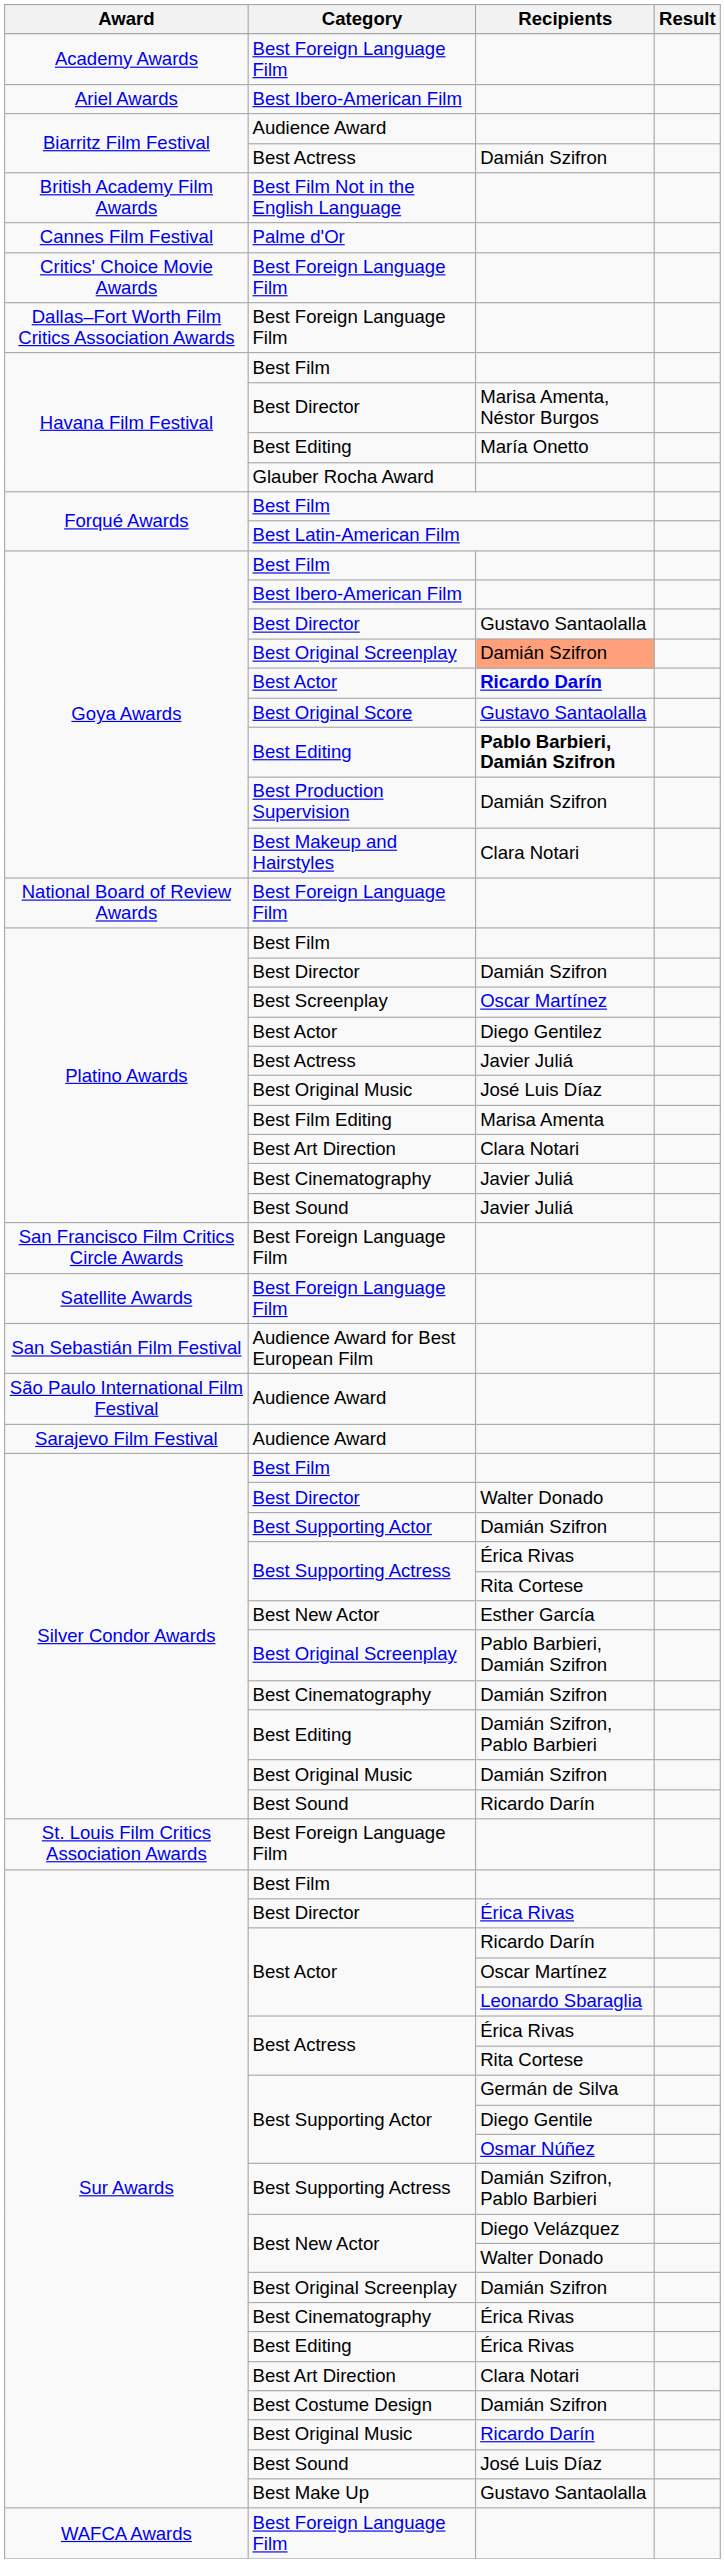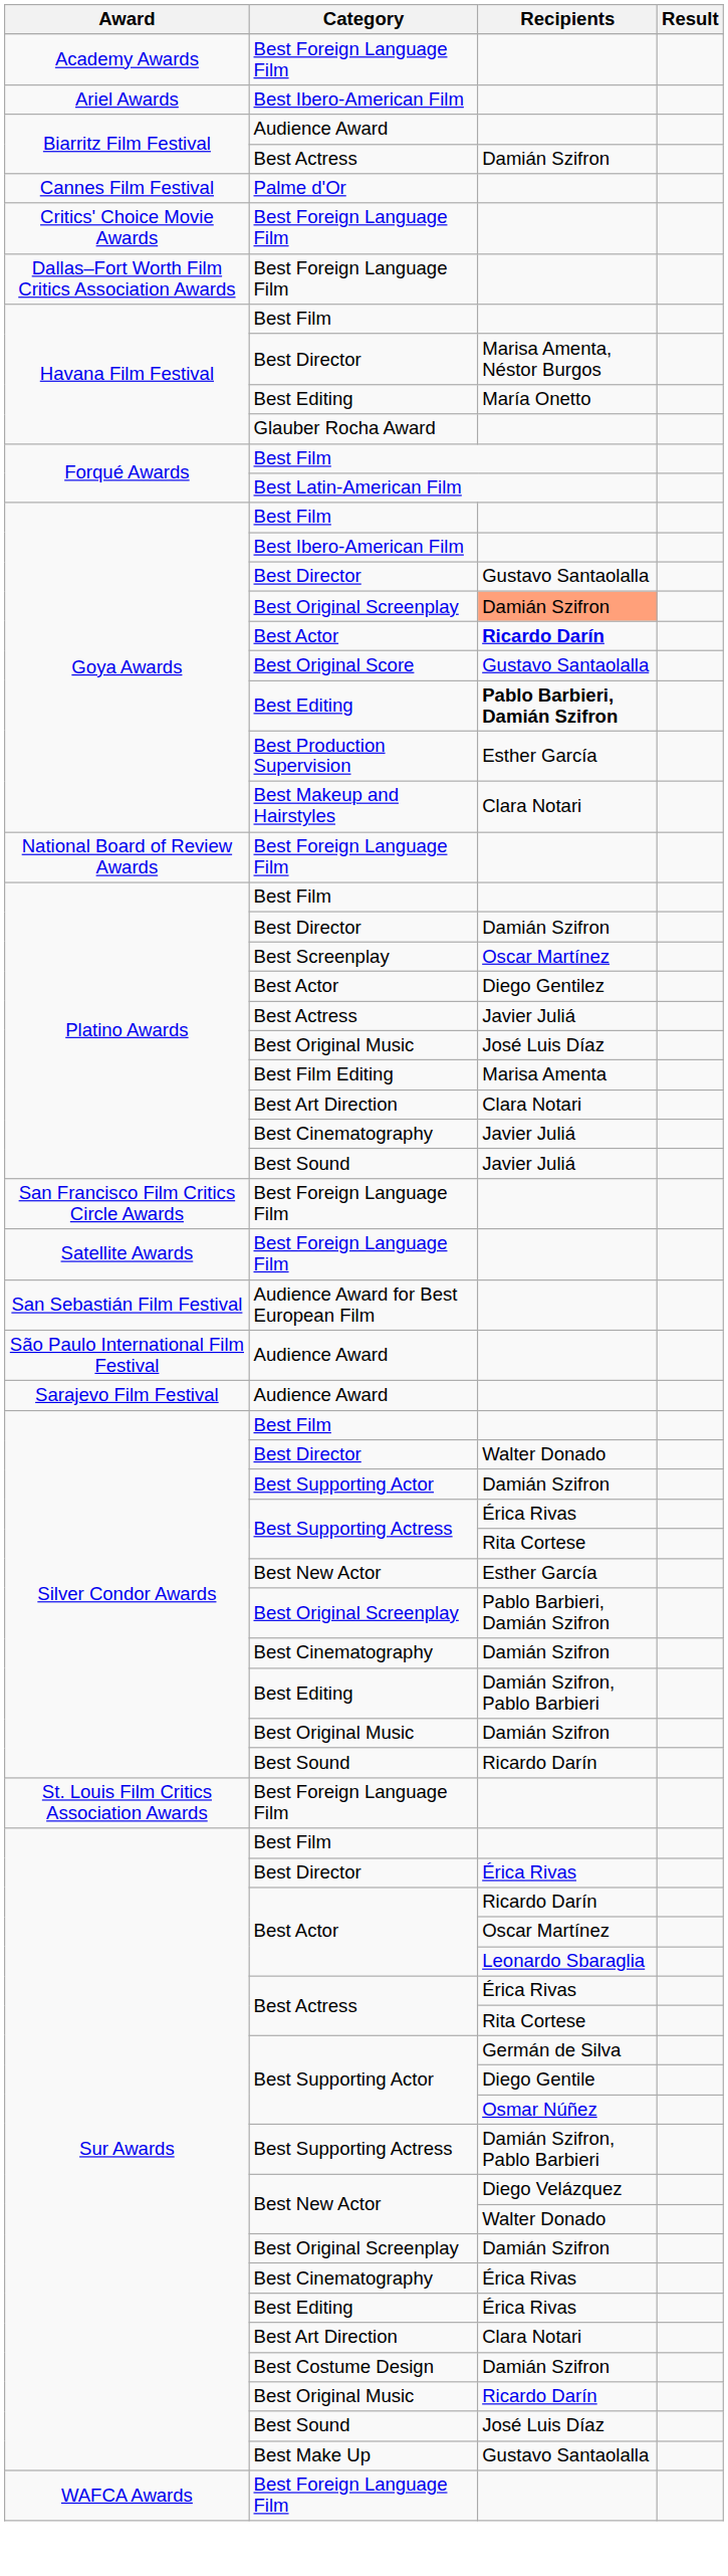 <table class="wikitable sortable" style="width:99%;">
 <tr>
 <th style= width="28%">Award</th>
 <th style= width="38%">Category</th>
 <th style= width="24%">Recipients</th>
 <th style= width="10%">Result</th>
 </tr>
 <tr>
 </tr>
 <tr>
 <td align="center"><a href='#'>Academy Awards</a></td>
 <td><a href='#'>Best Foreign Language Film</a></td>
 <td></td>
 <td></td>
 </tr>
 <tr>
 <td align="center"><a href='#'>Ariel Awards</a></td>
 <td><a href='#'>Best Ibero-American Film</a></td>
 <td></td>
 <td></td>
 </tr>
 <tr>
 <td align="center" rowspan=2><a href='#'>Biarritz Film Festival</a></td>
 <td>Audience Award</td>
 <td></td>
 <td></td>
 </tr>
 <tr>
 <td>Best Actress</td>
 <td>Damián Szifron</td>
-<td></td>
-</tr>
-<tr>
-<td align="center"><a href='#'>British Academy Film Awards</a></td>
-<td><a href='#'>Best Film Not in the English Language</a></td>
-<td></td>
 <td></td>
 </tr>
 <tr>
 <td align="center"><a href='#'>Cannes Film Festival</a></td>
 <td><a href='#'>Palme d'Or</a></td>
 <td></td>
 <td></td>
 </tr>
 <tr>
 <td align="center"><a href='#'>Critics' Choice Movie Awards</a></td>
 <td><a href='#'>Best Foreign Language Film</a></td>
 <td></td>
 <td></td>
 </tr>
 <tr>
 <td align="center"><a href='#'>Dallas–Fort Worth Film Critics Association Awards</a></td>
 <td>Best Foreign Language Film</td>
 <td></td>
 <td></td>
 </tr>
 <tr>
 <td rowspan="4" align="center"><a href='#'>Havana Film Festival</a></td>
 <td>Best Film</td>
 <td></td>
 <td></td>
 </tr>
 <tr>
 <td>Best Director</td>
 <td>Marisa Amenta, Néstor Burgos</td>
 <td></td>
 </tr>
 <tr>
 <td>Best Editing</td>
 <td>María Onetto</td>
 <td></td>
 </tr>
 <tr>
 <td>Glauber Rocha Award</td>
 <td></td>
 <td></td>
 </tr>
 <tr>
 <td rowspan = "2" align = "center"><a href='#'>Forqué Awards</a></td>
 <td colspan = "2"><a href='#'>Best Film</a></td>
 <td></td>
 </tr>
 <tr>
 <td colspan = "2"><a href='#'>Best Latin-American Film</a></td>
 <td></td>
 </tr>
 <tr>
 <td align="center" rowspan=9><a href='#'>Goya Awards</a></td>
 <td><a href='#'>Best Film</a></td>
 <td></td>
 <td></td>
 </tr>
 <tr>
 <td><a href='#'>Best Ibero-American Film</a></td>
 <td></td>
 <td></td>
 </tr>
 <tr>
 <td><a href='#'>Best Director</a></td>
 <td>Gustavo Santaolalla</td>
 <td></td>
 </tr>
 <tr>
 <td><a href='#'>Best Original Screenplay</a></td>
 <td style="background: lightsalmon;">Damián Szifron</td>
 <td></td>
 </tr>
 <tr>
 <td><a href='#'>Best Actor</a></td>
 <td><strong><a href='#'>Ricardo Darín</a></strong></td>
 <td></td>
 </tr>
 <tr>
 <td><a href='#'>Best Original Score</a></td>
 <td><a href='#'>Gustavo Santaolalla</a></td>
 <td></td>
 </tr>
 <tr>
 <td><a href='#'>Best Editing</a></td>
 <td><strong>Pablo Barbieri, Damián Szifron</strong></td>
 <td></td>
 </tr>
 <tr>
 <td><a href='#'>Best Production Supervision</a></td>
-<td>Damián Szifron</td>
+<td>Esther García</td>
 <td></td>
 </tr>
 <tr>
 <td><a href='#'>Best Makeup and Hairstyles</a></td>
 <td>Clara Notari</td>
 <td></td>
 </tr>
 <tr>
 <td align="center"><a href='#'>National Board of Review Awards</a></td>
 <td><a href='#'>Best Foreign Language Film</a></td>
 <td></td>
 <td></td>
 </tr>
 <tr>
 <td align="center" rowspan=10><a href='#'>Platino Awards</a></td>
 <td>Best Film</td>
 <td></td>
 <td></td>
 </tr>
 <tr>
 <td>Best Director</td>
 <td>Damián Szifron</td>
 <td></td>
 </tr>
 <tr>
 <td>Best Screenplay</td>
 <td><a href='#'>Oscar Martínez</a></td>
 <td></td>
 </tr>
 <tr>
 <td>Best Actor</td>
 <td>Diego Gentilez</td>
 <td></td>
 </tr>
 <tr>
 <td>Best Actress</td>
 <td>Javier Juliá</td>
 <td></td>
 </tr>
 <tr>
 <td>Best Original Music</td>
 <td>José Luis Díaz</td>
 <td></td>
 </tr>
 <tr>
 <td>Best Film Editing</td>
 <td>Marisa Amenta</td>
 <td></td>
 </tr>
 <tr>
 <td>Best Art Direction</td>
 <td>Clara Notari</td>
 <td></td>
 </tr>
 <tr>
 <td>Best Cinematography</td>
 <td>Javier Juliá</td>
 <td></td>
 </tr>
 <tr>
 <td>Best Sound</td>
 <td>Javier Juliá</td>
 <td></td>
 </tr>
 <tr>
 <td align="center"><a href='#'>San Francisco Film Critics Circle Awards</a></td>
 <td>Best Foreign Language Film</td>
 <td></td>
 <td></td>
 </tr>
 <tr>
 <td align="center"><a href='#'>Satellite Awards</a></td>
 <td><a href='#'>Best Foreign Language Film</a></td>
 <td></td>
 <td></td>
 </tr>
 <tr>
 <td align="center"><a href='#'>San Sebastián Film Festival</a></td>
 <td>Audience Award for Best European Film</td>
 <td></td>
 <td></td>
 </tr>
 <tr>
 <td align="center"><a href='#'>São Paulo International Film Festival</a></td>
 <td>Audience Award</td>
 <td></td>
 <td></td>
 </tr>
 <tr>
 <td align="center"><a href='#'>Sarajevo Film Festival</a></td>
 <td>Audience Award</td>
 <td></td>
 <td></td>
 </tr>
 <tr>
 <td align="center" rowspan=11><a href='#'>Silver Condor Awards</a></td>
 <td><a href='#'>Best Film</a></td>
 <td></td>
 <td></td>
 </tr>
 <tr>
 <td><a href='#'>Best Director</a></td>
 <td>Walter Donado</td>
 <td></td>
 </tr>
 <tr>
 <td><a href='#'>Best Supporting Actor</a></td>
 <td>Damián Szifron</td>
 <td></td>
 </tr>
 <tr>
 <td rowspan="2"><a href='#'>Best Supporting Actress</a></td>
 <td>Érica Rivas</td>
 <td></td>
 </tr>
 <tr>
 <td>Rita Cortese</td>
 <td></td>
 </tr>
 <tr>
 <td>Best New Actor</td>
 <td>Esther García</td>
 <td></td>
 </tr>
 <tr>
 <td><a href='#'>Best Original Screenplay</a></td>
 <td>Pablo Barbieri, Damián Szifron</td>
 <td></td>
 </tr>
 <tr>
 <td>Best Cinematography</td>
 <td>Damián Szifron</td>
 <td></td>
 </tr>
 <tr>
 <td>Best Editing</td>
 <td>Damián Szifron, Pablo Barbieri</td>
 <td></td>
 </tr>
 <tr>
 <td>Best Original Music</td>
 <td>Damián Szifron</td>
 <td></td>
 </tr>
 <tr>
 <td>Best Sound</td>
 <td>Ricardo Darín</td>
 <td></td>
 </tr>
 <tr>
 <td align="center"><a href='#'>St. Louis Film Critics Association Awards</a></td>
 <td>Best Foreign Language Film</td>
 <td></td>
 <td></td>
 </tr>
 <tr>
 <td align="center" rowspan=21><a href='#'>Sur Awards</a></td>
 <td>Best Film</td>
 <td></td>
 <td></td>
 </tr>
 <tr>
 <td>Best Director</td>
 <td><a href='#'>Érica Rivas</a></td>
 <td></td>
 </tr>
 <tr>
 <td rowspan="3">Best Actor</td>
 <td>Ricardo Darín</td>
 <td></td>
 </tr>
 <tr>
 <td>Oscar Martínez</td>
 <td></td>
 </tr>
 <tr>
 <td><a href='#'>Leonardo Sbaraglia</a></td>
 <td></td>
 </tr>
 <tr>
 <td rowspan="2">Best Actress</td>
 <td>Érica Rivas</td>
 <td></td>
 </tr>
 <tr>
 <td>Rita Cortese</td>
 <td></td>
 </tr>
 <tr>
 <td rowspan="3">Best Supporting Actor</td>
 <td>Germán de Silva</td>
 <td></td>
 </tr>
 <tr>
 <td>Diego Gentile</td>
 <td></td>
 </tr>
 <tr>
 <td><a href='#'>Osmar Núñez</a></td>
 <td></td>
 </tr>
 <tr>
 <td>Best Supporting Actress</td>
 <td>Damián Szifron, Pablo Barbieri</td>
 <td></td>
 </tr>
 <tr>
 <td rowspan="2">Best New Actor</td>
 <td>Diego Velázquez</td>
 <td></td>
 </tr>
 <tr>
 <td>Walter Donado</td>
 <td></td>
 </tr>
 <tr>
 <td>Best Original Screenplay</td>
 <td>Damián Szifron</td>
 <td></td>
 </tr>
 <tr>
 <td>Best Cinematography</td>
 <td>Érica Rivas</td>
 <td></td>
 </tr>
 <tr>
 <td>Best Editing</td>
 <td>Érica Rivas</td>
 <td></td>
 </tr>
 <tr>
 <td>Best Art Direction</td>
 <td>Clara Notari</td>
 <td></td>
 </tr>
 <tr>
 <td>Best Costume Design</td>
 <td>Damián Szifron</td>
 <td></td>
 </tr>
 <tr>
 <td>Best Original Music</td>
 <td><a href='#'>Ricardo Darín</a></td>
 <td></td>
 </tr>
 <tr>
 <td>Best Sound</td>
 <td>José Luis Díaz</td>
 <td></td>
 </tr>
 <tr>
 <td>Best Make Up</td>
 <td>Gustavo Santaolalla</td>
 <td></td>
 </tr>
 <tr>
 <td align="center"><a href='#'>WAFCA Awards</a></td>
 <td><a href='#'>Best Foreign Language Film</a></td>
 <td></td>
 <td></td>
 </tr>
 </table>
